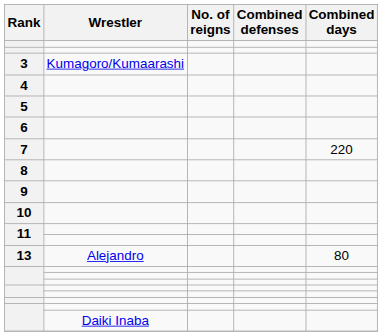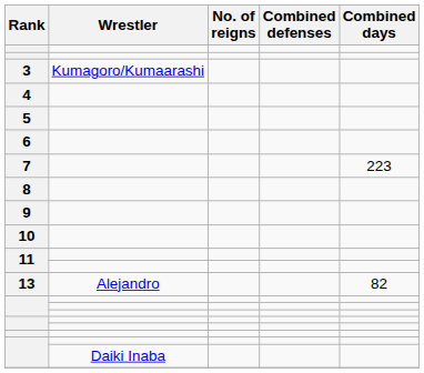 <table class="wikitable sortable" style="text-align:center">
 <tr>
 <th>Rank</th>
 <th>Wrestler</th>
 <th>No. of<br>reigns</th>
 <th>Combined<br>defenses</th>
 <th>Combined<br>days</th>
 </tr>
 <tr>
 <th></th>
 <td></td>
 <td></td>
 <td></td>
 <td></td>
 </tr>
 <tr>
 <th></th>
 <td></td>
 <td></td>
 <td></td>
 <td></td>
 </tr>
 <tr>
 <th>3</th>
 <td><a href='#'>Kumagoro/Kumaarashi</a></td>
 <td></td>
 <td></td>
 <td></td>
 </tr>
 <tr>
 <th>4</th>
 <td></td>
 <td></td>
 <td></td>
 <td></td>
 </tr>
 <tr>
 <th>5</th>
 <td></td>
 <td></td>
 <td></td>
 <td></td>
 </tr>
 <tr>
 <th>6</th>
 <td></td>
 <td></td>
 <td></td>
 <td></td>
 </tr>
 <tr>
 <th>7</th>
 <td></td>
 <td></td>
 <td></td>
-<td>220</td>
+<td>223</td>
 </tr>
 <tr>
 <th>8</th>
 <td></td>
 <td></td>
 <td></td>
 <td></td>
 </tr>
 <tr>
 <th>9</th>
 <td></td>
 <td></td>
 <td></td>
 <td></td>
 </tr>
 <tr>
 <th>10</th>
 <td></td>
 <td></td>
 <td></td>
 <td></td>
 </tr>
 <tr>
 <th rowspan=2>11</th>
 <td></td>
 <td></td>
 <td></td>
 <td></td>
 </tr>
 <tr>
 <td></td>
 <td></td>
 <td></td>
 <td></td>
 </tr>
 <tr>
 <th>13</th>
 <td><a href='#'>Alejandro</a></td>
 <td></td>
 <td></td>
-<td>80</td>
+<td>82</td>
 </tr>
 <tr>
 <th rowspan=3></th>
 <td></td>
 <td></td>
 <td></td>
 <td></td>
 </tr>
 <tr>
 <td></td>
 <td></td>
 <td></td>
 <td></td>
 </tr>
 <tr>
 <td></td>
 <td></td>
 <td></td>
 <td></td>
 </tr>
 <tr>
 <th rowspan=2></th>
 <td></td>
 <td></td>
 <td></td>
 <td></td>
 </tr>
 <tr>
 <td></td>
 <td></td>
 <td></td>
 <td></td>
 </tr>
 <tr>
 <th></th>
 <td></td>
 <td></td>
 <td></td>
 <td></td>
 </tr>
 <tr>
 <th rowspan=2></th>
 <td></td>
 <td></td>
 <td></td>
 <td></td>
 </tr>
 <tr>
 <td><a href='#'>Daiki Inaba</a></td>
 <td></td>
 <td></td>
 <td></td>
 </tr>
 <tr>
 </tr>
 </table>
